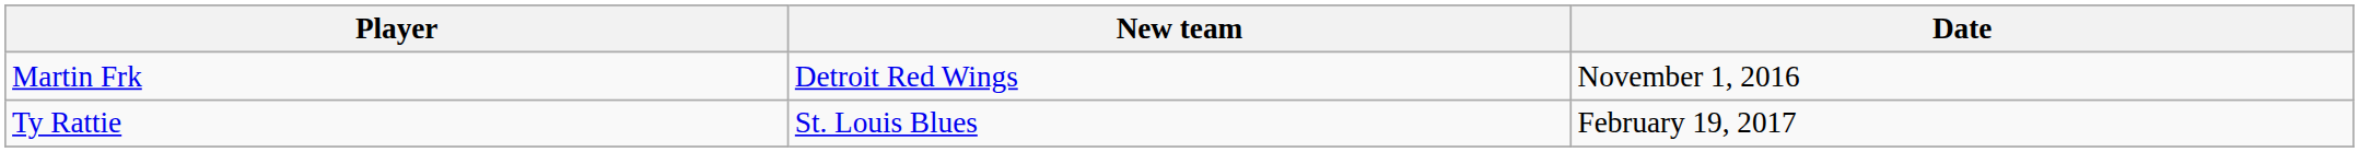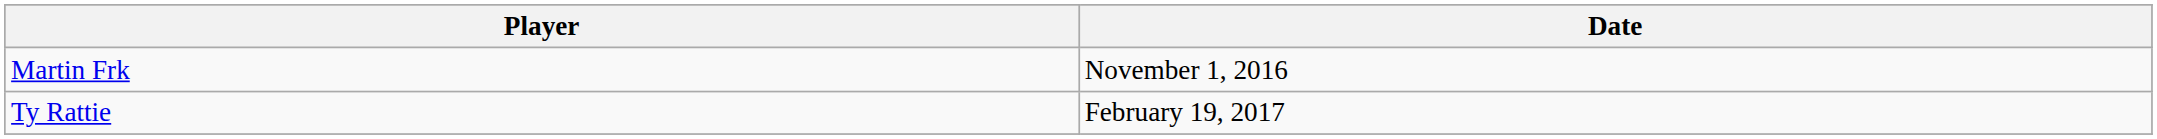 <table class="wikitable" style="width:100%;">
 <tr style="background:#ddd;">
 <th style="width:33%;">Player</th>
-<th style="width:33%;">New team</th>
 <th style="width:33%;">Date</th>
 </tr>
 <tr>
 <td><a href='#'>Martin Frk</a></td>
-<td><a href='#'>Detroit Red Wings</a></td>
 <td>November 1, 2016</td>
 </tr>
 <tr>
 <td><a href='#'>Ty Rattie</a></td>
-<td><a href='#'>St. Louis Blues</a></td>
 <td>February 19, 2017</td>
 </tr>
 </table>
